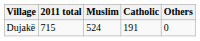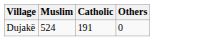 <table class="wikitable">
 <tr>
 <th>Village</th>
-<th>2011 total</th>
 <th>Muslim</th>
 <th>Catholic</th>
 <th>Others</th>
 </tr>
 <tr>
 <td>Dujakë</td>
-<td>715</td>
 <td>524</td>
 <td>191</td>
 <td>0</td>
 </tr>
 </table>
